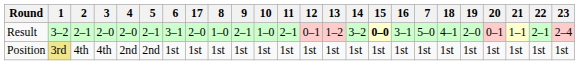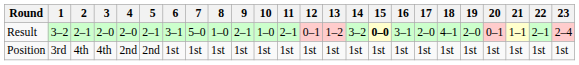 <table class="wikitable">
 <tr>
 <th>Round</th>
 <th> 1</th>
 <th> 2</th>
 <th> 3</th>
 <th> 4</th>
 <th> 5</th>
 <th> 6</th>
-<th>17</th>
+<th> 7</th>
 <th> 8</th>
 <th> 9</th>
 <th>10</th>
 <th>11</th>
 <th>12</th>
 <th>13</th>
 <th>14</th>
 <th>15</th>
 <th>16</th>
-<th> 7</th>
+<th>17</th>
 <th>18</th>
 <th>19</th>
 <th>20</th>
 <th>21</th>
 <th>22</th>
 <th>23</th>
 </tr>
 <tr>
 <td>Result</td>
 <td bgcolor="#CCFFCC">3–2</td>
 <td bgcolor="#CCFFCC">2–1</td>
 <td bgcolor="#CCFFCC">2–0</td>
 <td bgcolor="#CCFFCC">2–0</td>
 <td bgcolor="#CCFFCC">2–1</td>
 <td bgcolor="#CCFFCC">3–1</td>
-<td bgcolor="#CCFFCC">2–0</td>
+<td bgcolor="#CCFFCC">5–0</td>
 <td bgcolor="#CCFFCC">1–0</td>
 <td bgcolor="#CCFFCC">2–1</td>
 <td bgcolor="#CCFFCC">1–0</td>
 <td bgcolor="#CCFFCC">2–1</td>
 <td bgcolor="#FFCCCC">0–1</td>
 <td bgcolor="#FFCCCC">1–2</td>
 <td bgcolor="#CCFFCC">3–2</td>
 <td bgcolor="#FFFFCC"><strong>0–0</strong></td>
 <td bgcolor="#CCFFCC">3–1</td>
-<td bgcolor="#CCFFCC">5–0</td>
+<td bgcolor="#CCFFCC">2–0</td>
 <td bgcolor="#CCFFCC">4–1</td>
 <td bgcolor="#CCFFCC">2–0</td>
 <td bgcolor="#FFCCCC">0–1</td>
 <td bgcolor="#FFFFCC">1–1</td>
 <td bgcolor="#CCFFCC">2–1</td>
 <td bgcolor="#FFCCCC">2–4</td>
 </tr>
 <tr>
 <td>Position</td>
-<td style="background: khaki;">3rd</td>
+<td>3rd</td>
 <td>4th</td>
 <td>4th</td>
 <td>2nd</td>
 <td>2nd</td>
 <td>1st</td>
 <td>1st</td>
 <td>1st</td>
 <td>1st</td>
 <td>1st</td>
 <td>1st</td>
 <td>1st</td>
 <td>1st</td>
 <td>1st</td>
 <td>1st</td>
 <td>1st</td>
 <td>1st</td>
 <td>1st</td>
 <td>1st</td>
 <td>1st</td>
 <td>1st</td>
 <td>1st</td>
 <td>1st</td>
 </tr>
 </table>
